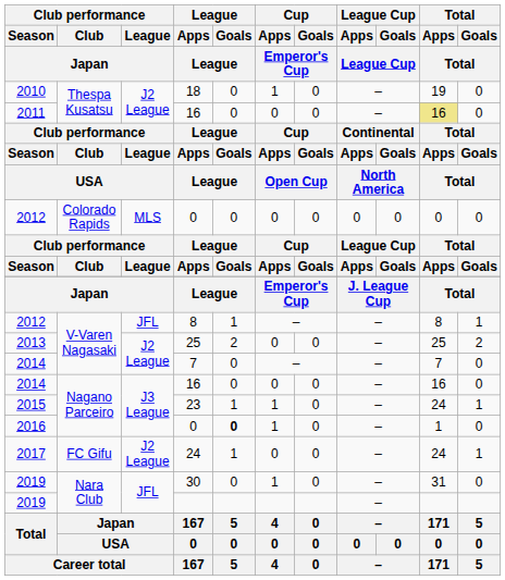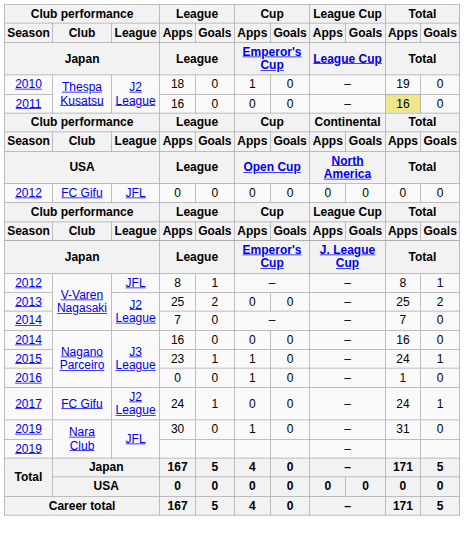 <table class="wikitable" style="text-align:center">
 <tr>
 <th colspan=3>Club performance</th>
 <th colspan=2>League</th>
 <th colspan=2>Cup</th>
 <th colspan=2>League Cup</th>
 <th colspan=2>Total</th>
 </tr>
 <tr>
 <th>Season</th>
 <th>Club</th>
 <th>League</th>
 <th>Apps</th>
 <th>Goals</th>
 <th>Apps</th>
 <th>Goals</th>
 <th>Apps</th>
 <th>Goals</th>
 <th>Apps</th>
 <th>Goals</th>
 </tr>
 <tr>
 <th colspan=3>Japan</th>
 <th colspan=2>League</th>
 <th colspan=2><a href='#'>Emperor's Cup</a></th>
 <th colspan=2><a href='#'>League Cup</a></th>
 <th colspan=2>Total</th>
 </tr>
 <tr>
 <td><a href='#'>2010</a></td>
 <td rowspan="2"><a href='#'>Thespa Kusatsu</a></td>
 <td rowspan="2"><a href='#'>J2 League</a></td>
 <td>18</td>
 <td>0</td>
 <td>1</td>
 <td>0</td>
 <td colspan="2">–</td>
 <td>19</td>
 <td>0</td>
 </tr>
 <tr>
 <td><a href='#'>2011</a></td>
 <td>16</td>
 <td>0</td>
 <td>0</td>
 <td>0</td>
 <td colspan="2">–</td>
 <td style="background: khaki;">16</td>
 <td>0</td>
 </tr>
 <tr>
 <th colspan=3>Club performance</th>
 <th colspan=2>League</th>
 <th colspan=2>Cup</th>
 <th colspan=2>Continental</th>
 <th colspan=2>Total</th>
 </tr>
 <tr>
 <th>Season</th>
 <th>Club</th>
 <th>League</th>
 <th>Apps</th>
 <th>Goals</th>
 <th>Apps</th>
 <th>Goals</th>
 <th>Apps</th>
 <th>Goals</th>
 <th>Apps</th>
 <th>Goals</th>
 </tr>
 <tr>
 <th colspan=3>USA</th>
 <th colspan=2>League</th>
 <th colspan=2><a href='#'>Open Cup</a></th>
 <th colspan=2><a href='#'>North America</a></th>
 <th colspan=2>Total</th>
 </tr>
 <tr>
 <td><a href='#'>2012</a></td>
-<td><a href='#'>Colorado Rapids</a></td>
-<td><a href='#'>MLS</a></td>
+<td><a href='#'>FC Gifu</a></td>
+<td><a href='#'>JFL</a></td>
 <td>0</td>
 <td>0</td>
 <td>0</td>
 <td>0</td>
 <td>0</td>
 <td>0</td>
 <td>0</td>
 <td>0</td>
 </tr>
 <tr>
 <th colspan=3>Club performance</th>
 <th colspan=2>League</th>
 <th colspan=2>Cup</th>
 <th colspan=2>League Cup</th>
 <th colspan=2>Total</th>
 </tr>
 <tr>
 <th>Season</th>
 <th>Club</th>
 <th>League</th>
 <th>Apps</th>
 <th>Goals</th>
 <th>Apps</th>
 <th>Goals</th>
 <th>Apps</th>
 <th>Goals</th>
 <th>Apps</th>
 <th>Goals</th>
 </tr>
 <tr>
 </tr>
 <tr>
 <th colspan=3>Japan</th>
 <th colspan=2>League</th>
 <th colspan=2><a href='#'>Emperor's Cup</a></th>
 <th colspan=2><a href='#'>J. League Cup</a></th>
 <th colspan=2>Total</th>
 </tr>
 <tr>
 <td><a href='#'>2012</a></td>
 <td rowspan="3"><a href='#'>V-Varen Nagasaki</a></td>
 <td><a href='#'>JFL</a></td>
 <td>8</td>
 <td>1</td>
 <td colspan="2">–</td>
 <td colspan="2">–</td>
 <td>8</td>
 <td>1</td>
 </tr>
 <tr>
 <td><a href='#'>2013</a></td>
 <td rowspan="2"><a href='#'>J2 League</a></td>
 <td>25</td>
 <td>2</td>
 <td>0</td>
 <td>0</td>
 <td colspan="2">–</td>
 <td>25</td>
 <td>2</td>
 </tr>
 <tr>
 <td><a href='#'>2014</a></td>
 <td>7</td>
 <td>0</td>
 <td colspan="2">–</td>
 <td colspan="2">–</td>
 <td>7</td>
 <td>0</td>
 </tr>
 <tr>
 <td><a href='#'>2014</a></td>
 <td rowspan="3"><a href='#'>Nagano Parceiro</a></td>
 <td rowspan="3"><a href='#'>J3 League</a></td>
 <td>16</td>
 <td>0</td>
 <td>0</td>
 <td>0</td>
 <td colspan="2">–</td>
 <td>16</td>
 <td>0</td>
 </tr>
 <tr>
 <td><a href='#'>2015</a></td>
 <td>23</td>
 <td>1</td>
 <td>1</td>
 <td>0</td>
 <td colspan="2">–</td>
 <td>24</td>
 <td>1</td>
 </tr>
 <tr>
 <td><a href='#'>2016</a></td>
 <td>0</td>
-<td><strong>0</strong></td>
+<td>0</td>
 <td>1</td>
 <td>0</td>
 <td colspan="2">–</td>
 <td>1</td>
 <td>0</td>
 </tr>
 <tr>
 <td><a href='#'>2017</a></td>
 <td><a href='#'>FC Gifu</a></td>
 <td><a href='#'>J2 League</a></td>
 <td>24</td>
 <td>1</td>
 <td>0</td>
 <td>0</td>
 <td colspan="2">–</td>
 <td>24</td>
 <td>1</td>
 </tr>
 <tr>
 <td><a href='#'>2019</a></td>
 <td rowspan="2"><a href='#'>Nara Club</a></td>
 <td rowspan="2"><a href='#'>JFL</a></td>
 <td>30</td>
 <td>0</td>
 <td>1</td>
 <td>0</td>
 <td colspan="2">–</td>
 <td>31</td>
 <td>0</td>
 </tr>
 <tr>
 <td><a href='#'>2019</a></td>
 <td></td>
 <td></td>
 <td></td>
 <td></td>
 <td colspan="2">–</td>
 <td></td>
 <td></td>
 </tr>
 <tr>
 <th rowspan=2>Total</th>
 <th colspan=2>Japan</th>
 <th>167</th>
 <th>5</th>
 <th>4</th>
 <th>0</th>
 <th colspan="2">–</th>
 <th>171</th>
 <th>5</th>
 </tr>
 <tr>
 <th colspan=2>USA</th>
 <th>0</th>
 <th>0</th>
 <th>0</th>
 <th>0</th>
 <th>0</th>
 <th>0</th>
 <th>0</th>
 <th>0</th>
 </tr>
 <tr>
 <th colspan=3>Career total</th>
 <th>167</th>
 <th>5</th>
 <th>4</th>
 <th>0</th>
 <th colspan="2">–</th>
 <th>171</th>
 <th>5</th>
 </tr>
 </table>
